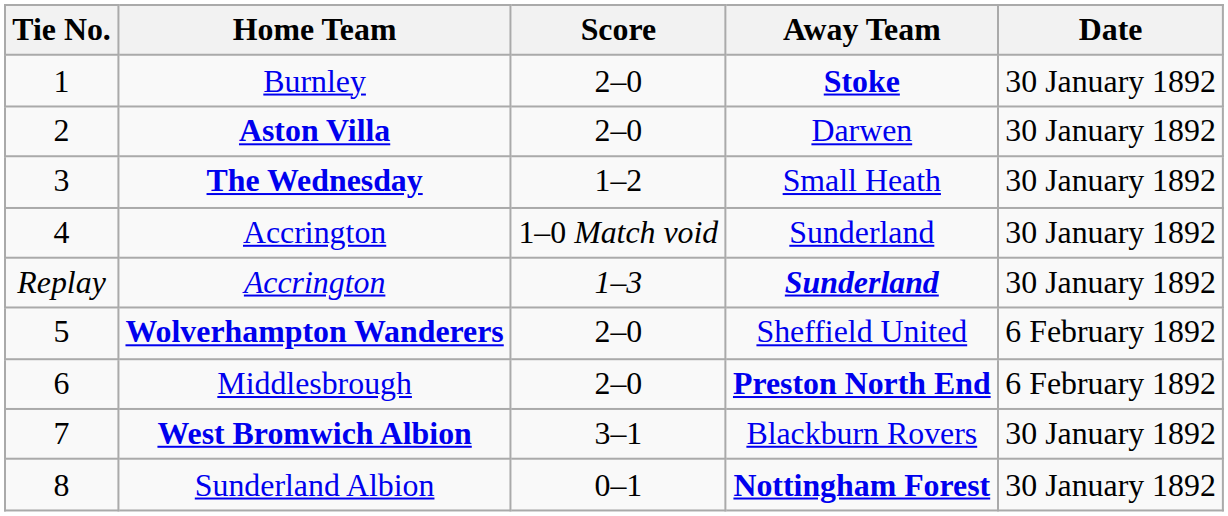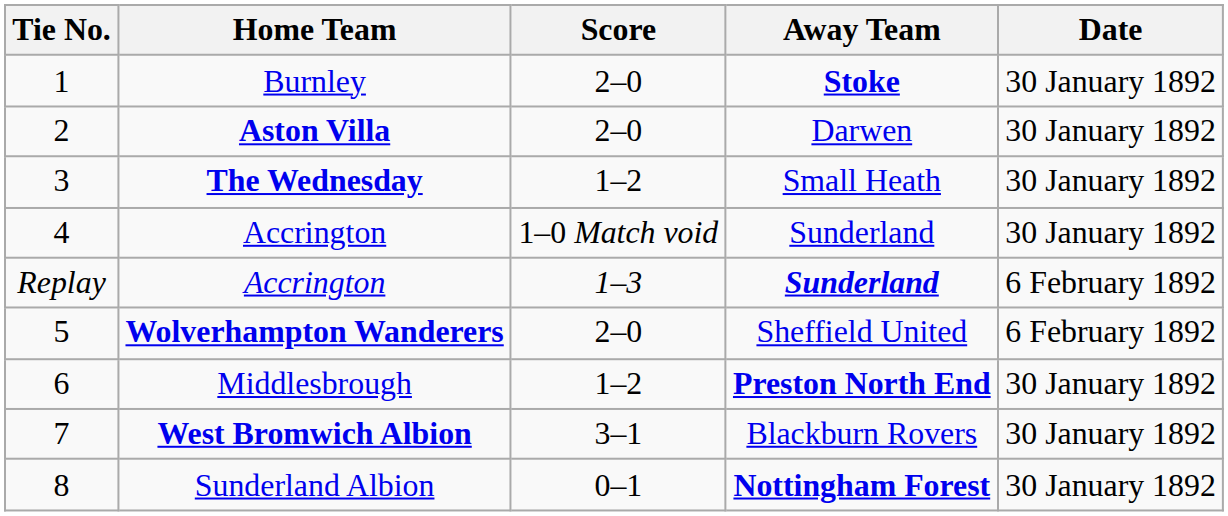 <table class="wikitable" style="text-align: center">
 <tr>
 <th>Tie No.</th>
 <th>Home Team</th>
 <th>Score</th>
 <th>Away Team</th>
 <th>Date</th>
 </tr>
 <tr>
 <td>1</td>
 <td><a href='#'>Burnley</a></td>
 <td>2–0</td>
 <td><strong><a href='#'>Stoke</a></strong></td>
 <td>30 January 1892</td>
 </tr>
 <tr>
 <td>2</td>
 <td><strong><a href='#'>Aston Villa</a></strong></td>
 <td>2–0</td>
 <td><a href='#'>Darwen</a></td>
 <td>30 January 1892</td>
 </tr>
 <tr>
 <td>3</td>
 <td><strong><a href='#'>The Wednesday</a></strong></td>
 <td>1–2</td>
 <td><a href='#'>Small Heath</a></td>
 <td>30 January 1892</td>
 </tr>
 <tr>
 <td>4</td>
 <td><a href='#'>Accrington</a></td>
 <td>1–0 <em>Match void</em></td>
 <td><a href='#'>Sunderland</a></td>
 <td>30 January 1892</td>
 </tr>
 <tr>
 <td><em>Replay</em></td>
 <td><em><a href='#'>Accrington</a></em></td>
 <td><em>1–3</em></td>
 <td><strong><em><a href='#'>Sunderland</a></em></strong></td>
-<td>30 January 1892</td>
+<td>6 February 1892</td>
 </tr>
 <tr>
 <td>5</td>
 <td><strong><a href='#'>Wolverhampton Wanderers</a></strong></td>
 <td>2–0</td>
 <td><a href='#'>Sheffield United</a></td>
 <td>6 February 1892</td>
 </tr>
 <tr>
 <td>6</td>
 <td><a href='#'>Middlesbrough</a></td>
-<td>2–0</td>
+<td>1–2</td>
 <td><strong><a href='#'>Preston North End</a></strong></td>
-<td>6 February 1892</td>
+<td>30 January 1892</td>
 </tr>
 <tr>
 <td>7</td>
 <td><strong><a href='#'>West Bromwich Albion</a></strong></td>
 <td>3–1</td>
 <td><a href='#'>Blackburn Rovers</a></td>
 <td>30 January 1892</td>
 </tr>
 <tr>
 <td>8</td>
 <td><a href='#'>Sunderland Albion</a></td>
 <td>0–1</td>
 <td><strong><a href='#'>Nottingham Forest</a></strong></td>
 <td>30 January 1892</td>
 </tr>
 </table>
